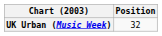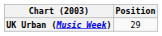 <table class="wikitable plainrowheaders" style="text-align:center">
 <tr>
 <th>Chart (2003)</th>
 <th>Position</th>
 </tr>
 <tr>
 <th scope="row">UK Urban (<em><a href='#'>Music Week</a></em>)</th>
-<td>32</td>
+<td>29</td>
 </tr>
 </table>
